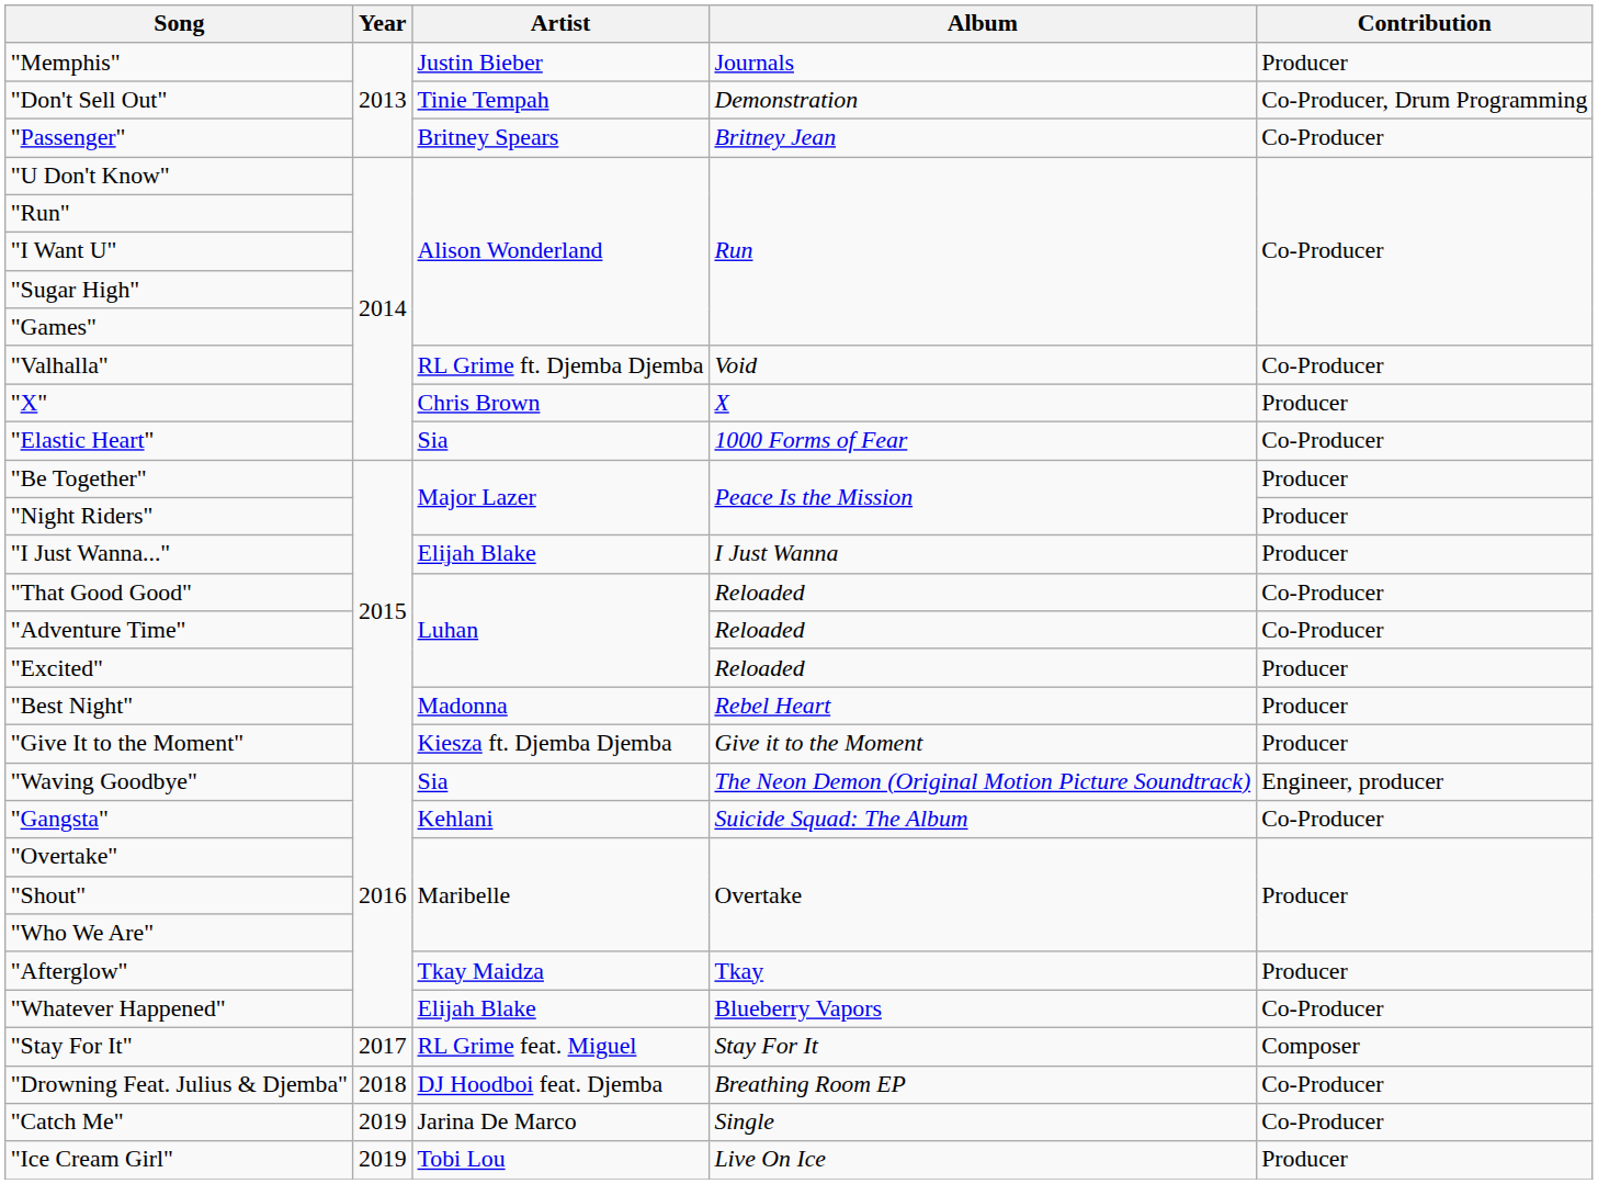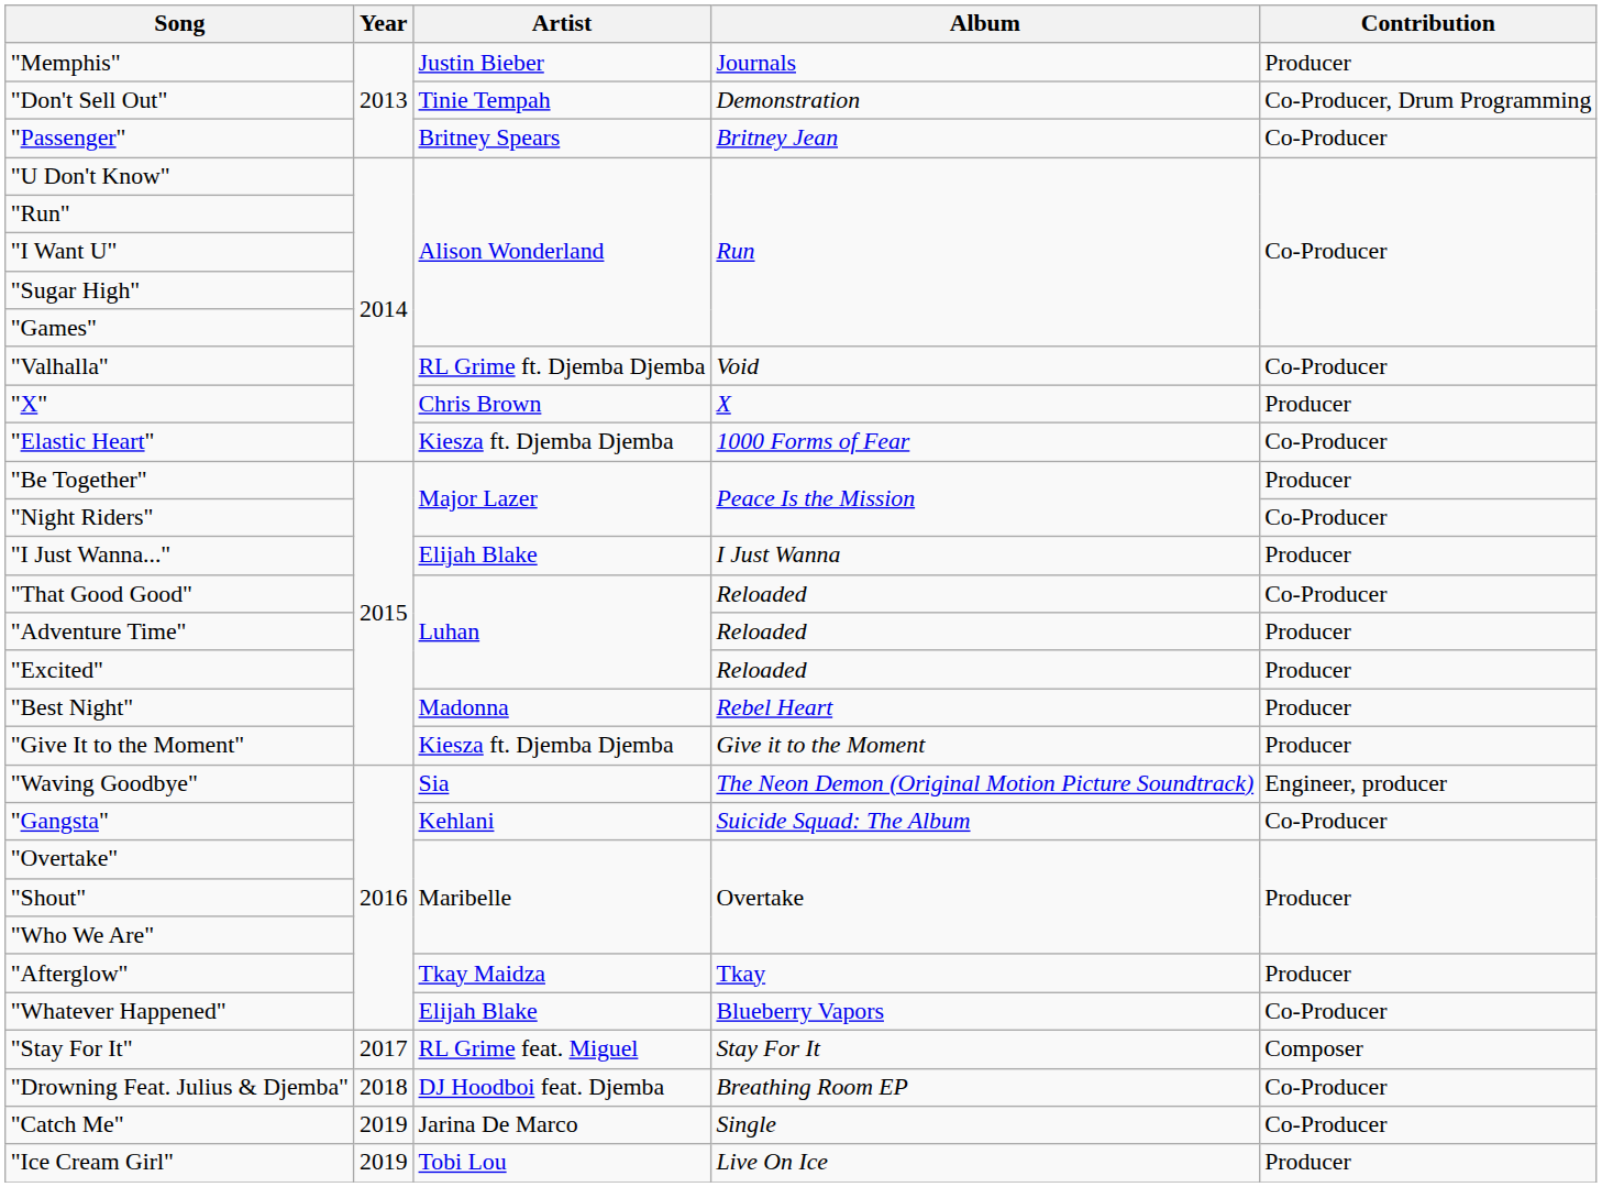 <table class="wikitable plainrowheaders">
 <tr>
 <th scope="col">Song</th>
 <th scope="col">Year</th>
 <th scope="col">Artist</th>
 <th scope="col">Album</th>
 <th scope="col">Contribution</th>
 </tr>
 <tr>
 <td>"Memphis"</td>
 <td rowspan="3">2013</td>
 <td><a href='#'>Justin Bieber</a></td>
 <td><a href='#'>Journals</a></td>
 <td>Producer</td>
 </tr>
 <tr>
 <td>"Don't Sell Out"</td>
 <td rowspan="1"><a href='#'>Tinie Tempah</a></td>
 <td><em>Demonstration</em></td>
 <td rowspan="1">Co-Producer, Drum Programming</td>
 </tr>
 <tr>
 <td>"<a href='#'>Passenger</a>"</td>
 <td rowspan="1"><a href='#'>Britney Spears</a></td>
 <td><em><a href='#'>Britney Jean</a></em></td>
 <td>Co-Producer</td>
 </tr>
 <tr>
 <td>"U Don't Know"</td>
 <td rowspan="8">2014</td>
 <td rowspan="5"><a href='#'>Alison Wonderland</a></td>
 <td rowspan= "5"><em><a href='#'>Run</a></em></td>
 <td rowspan="5">Co-Producer</td>
 </tr>
 <tr>
 <td>"Run"</td>
 </tr>
 <tr>
 <td>"I Want U" </td>
 </tr>
 <tr>
 <td>"Sugar High"</td>
 </tr>
 <tr>
 <td>"Games" </td>
 </tr>
 <tr>
 <td>"Valhalla"</td>
 <td rowspan="1"><a href='#'>RL Grime</a> ft. Djemba Djemba</td>
 <td><em>Void</em></td>
 <td rowspan="1">Co-Producer</td>
 </tr>
 <tr>
 <td>"<a href='#'>X</a>"</td>
 <td rowspan="1"><a href='#'>Chris Brown</a></td>
 <td><em><a href='#'>X</a></em></td>
 <td rowspan="1">Producer</td>
 </tr>
 <tr>
 <td>"<a href='#'>Elastic Heart</a>"</td>
-<td rowspan="1"><a href='#'>Sia</a></td>
+<td rowspan="1"><a href='#'>Kiesza</a> ft. Djemba Djemba</td>
 <td><em><a href='#'>1000 Forms of Fear</a></em></td>
 <td rowspan="1">Co-Producer</td>
 </tr>
 <tr>
 <td>"Be Together"</td>
 <td rowspan="8">2015</td>
 <td rowspan="2"><a href='#'>Major Lazer</a></td>
 <td rowspan="2"><em><a href='#'>Peace Is the Mission</a></em></td>
 <td rowspan="1">Producer</td>
 </tr>
 <tr>
 <td>"Night Riders"</td>
-<td>Producer</td>
+<td>Co-Producer</td>
 </tr>
 <tr>
 <td>"I Just Wanna..."</td>
 <td rowspan="1"><a href='#'>Elijah Blake</a></td>
 <td><em>I Just Wanna</em></td>
 <td>Producer</td>
 </tr>
 <tr>
 <td>"That Good Good"</td>
 <td rowspan="3"><a href='#'>Luhan</a></td>
 <td><em>Reloaded</em></td>
 <td>Co-Producer</td>
 </tr>
 <tr>
 <td>"Adventure Time"</td>
 <td><em>Reloaded</em></td>
-<td>Co-Producer</td>
+<td>Producer</td>
 </tr>
 <tr>
 <td>"Excited"</td>
 <td><em>Reloaded</em></td>
 <td>Producer</td>
 </tr>
 <tr>
 <td>"Best Night"</td>
 <td rowspan="1"><a href='#'>Madonna</a></td>
 <td><a href='#'><em>Rebel Heart</em></a></td>
 <td>Producer</td>
 </tr>
 <tr>
 <td>"Give It to the Moment"</td>
 <td rowspan="1"><a href='#'>Kiesza</a> ft. Djemba Djemba</td>
 <td><em>Give it to the Moment</em></td>
 <td>Producer</td>
 </tr>
 <tr>
 <td>"Waving Goodbye"</td>
 <td rowspan="7">2016</td>
 <td rowspan="1"><a href='#'>Sia</a></td>
 <td><em><a href='#'>The Neon Demon (Original Motion Picture Soundtrack)</a></em></td>
 <td>Engineer, producer</td>
 </tr>
 <tr>
 <td>"<a href='#'>Gangsta</a>"</td>
 <td rowspan="1"><a href='#'>Kehlani</a></td>
 <td><em><a href='#'>Suicide Squad: The Album</a></em></td>
 <td>Co-Producer</td>
 </tr>
 <tr>
 <td>"Overtake"</td>
 <td rowspan="3">Maribelle</td>
 <td rowspan="3">Overtake</td>
 <td rowspan="3">Producer</td>
 </tr>
 <tr>
 <td>"Shout"</td>
 </tr>
 <tr>
 <td>"Who We Are"</td>
 </tr>
 <tr>
 <td>"Afterglow"</td>
 <td rowspan="1"><a href='#'>Tkay Maidza</a></td>
 <td rowspan="1"><a href='#'>Tkay</a></td>
 <td rowspan="1">Producer</td>
 </tr>
 <tr>
 <td>"Whatever Happened"</td>
 <td rowspan="1"><a href='#'>Elijah Blake</a></td>
 <td rowspan="1"><a href='#'>Blueberry Vapors</a></td>
 <td>Co-Producer</td>
 </tr>
 <tr>
 <td>"Stay For It"</td>
 <td rowspan="1">2017</td>
 <td rowspan="1"><a href='#'>RL Grime</a> feat. <a href='#'>Miguel</a></td>
 <td><em>Stay For It</em></td>
 <td>Composer</td>
 </tr>
 <tr>
 <td>"Drowning Feat. Julius & Djemba"</td>
 <td rowspan="1">2018</td>
 <td rowspan="1"><a href='#'>DJ Hoodboi</a> feat. Djemba</td>
 <td><em>Breathing Room EP</em></td>
 <td>Co-Producer</td>
 </tr>
 <tr>
 <td>"Catch Me"</td>
 <td rowspan="1">2019</td>
 <td rowspan="1">Jarina De Marco</td>
 <td><em>Single</em></td>
 <td>Co-Producer</td>
 </tr>
 <tr>
 <td>"Ice Cream Girl"</td>
 <td rowspan="1">2019</td>
 <td rowspan="1"><a href='#'>Tobi Lou</a></td>
 <td><em>Live On Ice</em></td>
 <td rowspan="1">Producer</td>
 </tr>
 </table>
